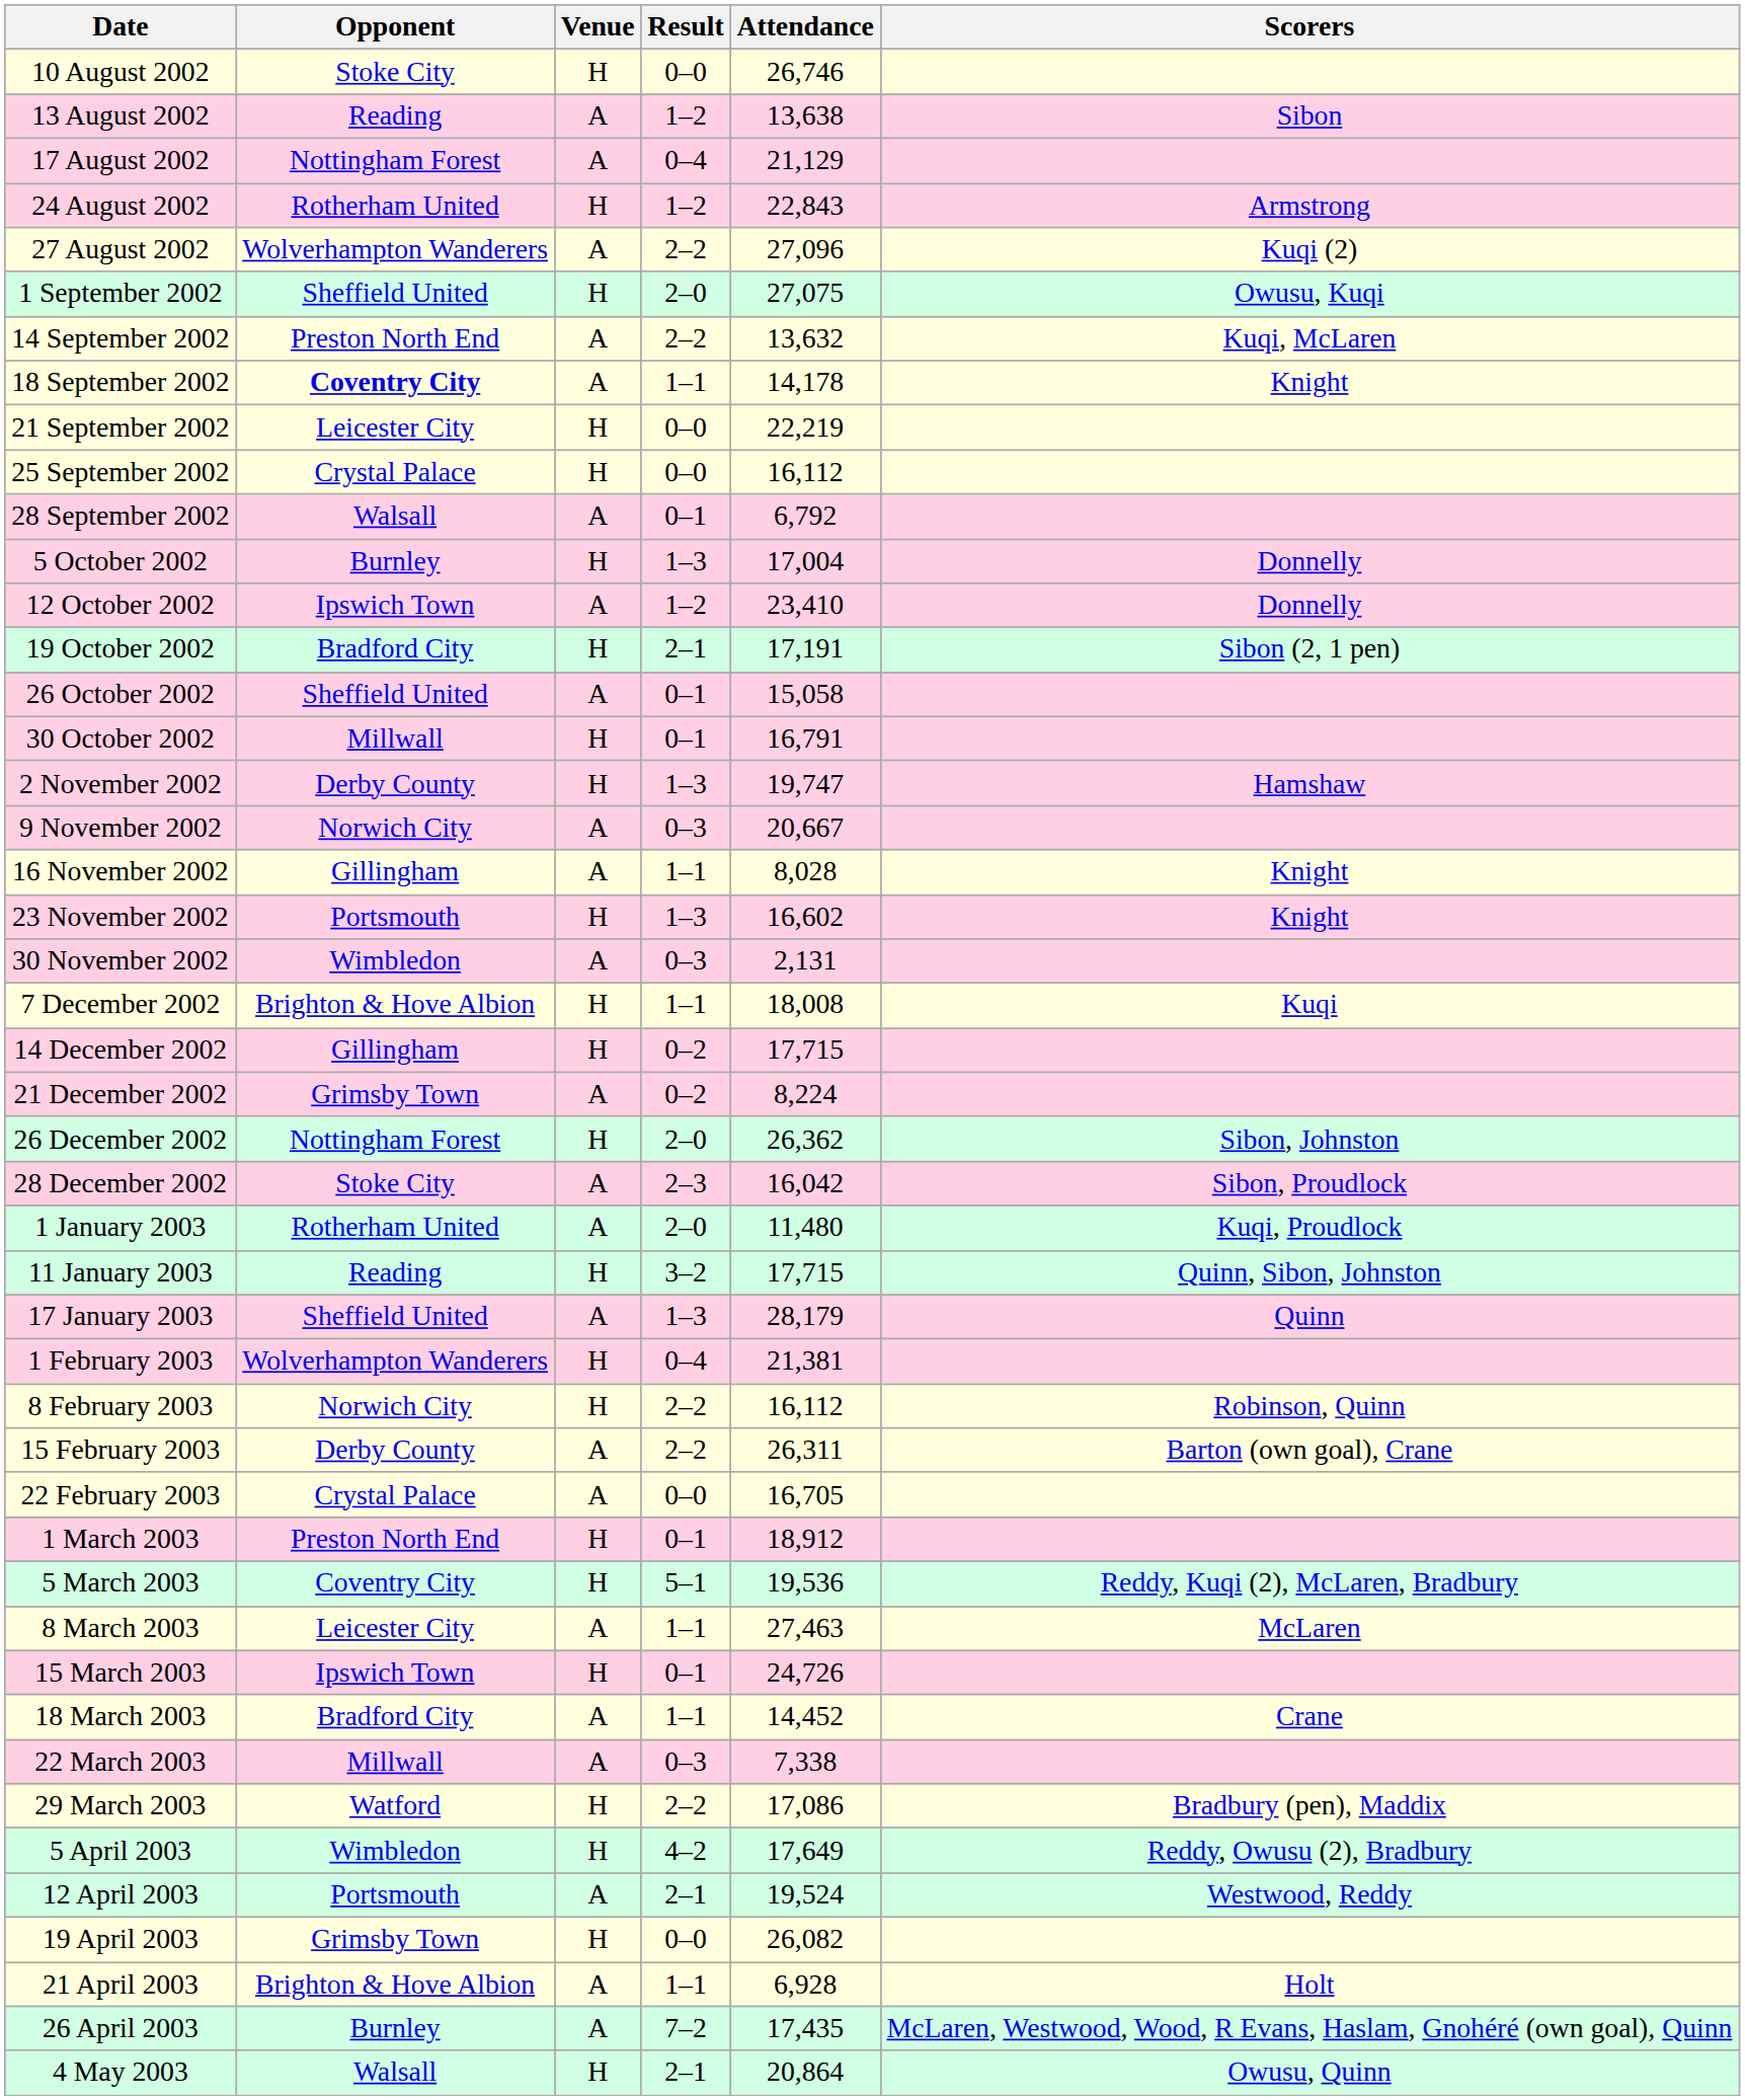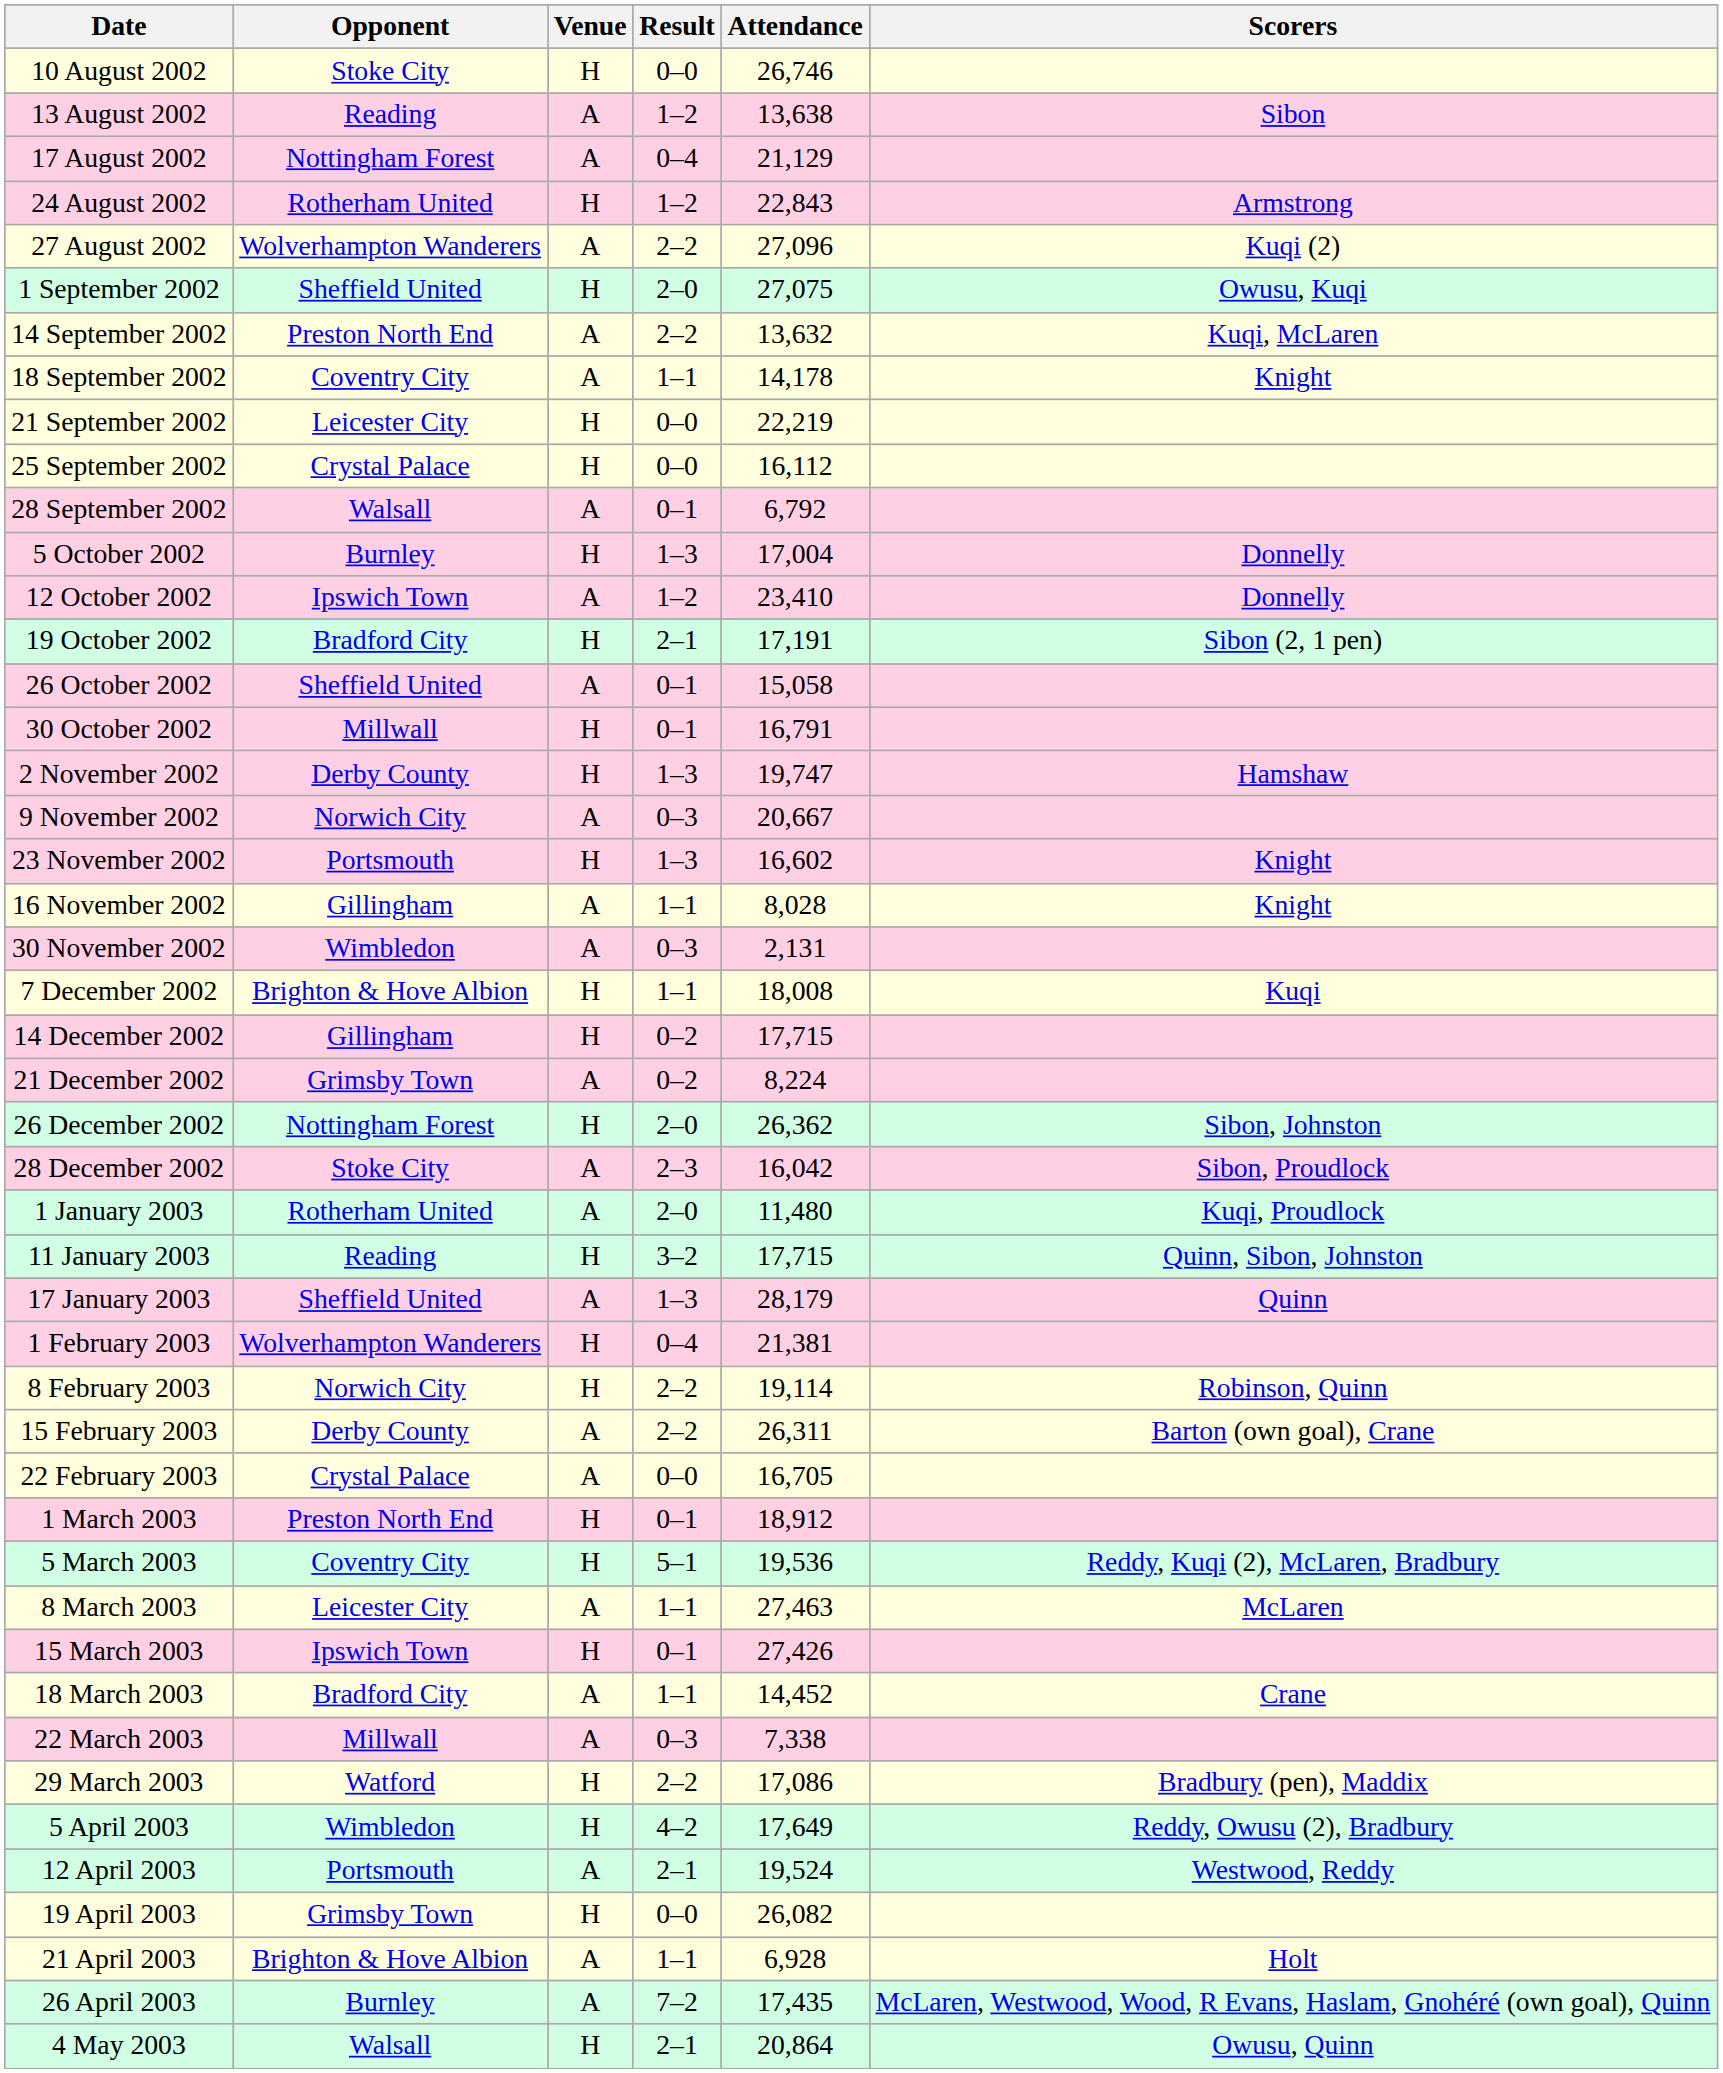 <table class="wikitable sortable" style="font-size:100%; text-align:center">
 <tr>
 <th>Date</th>
 <th>Opponent</th>
 <th>Venue</th>
 <th>Result</th>
 <th>Attendance</th>
 <th>Scorers</th>
 </tr>
 <tr style="background-color: #ffffdd;">
 <td>10 August 2002</td>
 <td><a href='#'>Stoke City</a></td>
 <td>H</td>
 <td>0–0</td>
 <td>26,746</td>
 <td></td>
 </tr>
 <tr style="background-color: #ffd0e3;">
 <td>13 August 2002</td>
 <td><a href='#'>Reading</a></td>
 <td>A</td>
 <td>1–2</td>
 <td>13,638</td>
 <td><a href='#'>Sibon</a></td>
 </tr>
 <tr style="background-color: #ffd0e3;">
 <td>17 August 2002</td>
 <td><a href='#'>Nottingham Forest</a></td>
 <td>A</td>
 <td>0–4</td>
 <td>21,129</td>
 <td></td>
 </tr>
 <tr style="background-color: #ffd0e3;">
 <td>24 August 2002</td>
 <td><a href='#'>Rotherham United</a></td>
 <td>H</td>
 <td>1–2</td>
 <td>22,843</td>
 <td><a href='#'>Armstrong</a></td>
 </tr>
 <tr style="background-color: #ffffdd;">
 <td>27 August 2002</td>
 <td><a href='#'>Wolverhampton Wanderers</a></td>
 <td>A</td>
 <td>2–2</td>
 <td>27,096</td>
 <td><a href='#'>Kuqi</a> (2)</td>
 </tr>
 <tr style="background-color: #d0ffe3;">
 <td>1 September 2002</td>
 <td><a href='#'>Sheffield United</a></td>
 <td>H</td>
 <td>2–0</td>
 <td>27,075</td>
 <td><a href='#'>Owusu</a>, <a href='#'>Kuqi</a></td>
 </tr>
 <tr style="background-color: #ffffdd;">
 <td>14 September 2002</td>
 <td><a href='#'>Preston North End</a></td>
 <td>A</td>
 <td>2–2</td>
 <td>13,632</td>
 <td><a href='#'>Kuqi</a>, <a href='#'>McLaren</a></td>
 </tr>
 <tr style="background-color: #ffffdd;">
 <td>18 September 2002</td>
-<td><strong><a href='#'>Coventry City</a></strong></td>
+<td><a href='#'>Coventry City</a></td>
 <td>A</td>
 <td>1–1</td>
 <td>14,178</td>
 <td><a href='#'>Knight</a></td>
 </tr>
 <tr style="background-color: #ffffdd;">
 <td>21 September 2002</td>
 <td><a href='#'>Leicester City</a></td>
 <td>H</td>
 <td>0–0</td>
 <td>22,219</td>
 <td></td>
 </tr>
 <tr style="background-color: #ffffdd;">
 <td>25 September 2002</td>
 <td><a href='#'>Crystal Palace</a></td>
 <td>H</td>
 <td>0–0</td>
 <td>16,112</td>
 <td></td>
 </tr>
 <tr style="background-color: #ffd0e3;">
 <td>28 September 2002</td>
 <td><a href='#'>Walsall</a></td>
 <td>A</td>
 <td>0–1</td>
 <td>6,792</td>
 <td></td>
 </tr>
 <tr style="background-color: #ffd0e3;">
 <td>5 October 2002</td>
 <td><a href='#'>Burnley</a></td>
 <td>H</td>
 <td>1–3</td>
 <td>17,004</td>
 <td><a href='#'>Donnelly</a></td>
 </tr>
 <tr style="background-color: #ffd0e3;">
 <td>12 October 2002</td>
 <td><a href='#'>Ipswich Town</a></td>
 <td>A</td>
 <td>1–2</td>
 <td>23,410</td>
 <td><a href='#'>Donnelly</a></td>
 </tr>
 <tr style="background-color: #d0ffe3;">
 <td>19 October 2002</td>
 <td><a href='#'>Bradford City</a></td>
 <td>H</td>
 <td>2–1</td>
 <td>17,191</td>
 <td><a href='#'>Sibon</a> (2, 1 pen)</td>
 </tr>
 <tr style="background-color: #ffd0e3;">
 <td>26 October 2002</td>
 <td><a href='#'>Sheffield United</a></td>
 <td>A</td>
 <td>0–1</td>
 <td>15,058</td>
 <td></td>
 </tr>
 <tr style="background-color: #ffd0e3;">
 <td>30 October 2002</td>
 <td><a href='#'>Millwall</a></td>
 <td>H</td>
 <td>0–1</td>
 <td>16,791</td>
 <td></td>
 </tr>
 <tr style="background-color: #ffd0e3;">
 <td>2 November 2002</td>
 <td><a href='#'>Derby County</a></td>
 <td>H</td>
 <td>1–3</td>
 <td>19,747</td>
 <td><a href='#'>Hamshaw</a></td>
 </tr>
 <tr style="background-color: #ffd0e3;">
 <td>9 November 2002</td>
 <td><a href='#'>Norwich City</a></td>
 <td>A</td>
 <td>0–3</td>
 <td>20,667</td>
 <td></td>
 </tr>
+<tr style="background-color: #ffd0e3;">
+<td>23 November 2002</td>
+<td><a href='#'>Portsmouth</a></td>
+<td>H</td>
+<td>1–3</td>
+<td>16,602</td>
+<td><a href='#'>Knight</a></td>
+</tr>
 <tr style="background-color: #ffffdd;">
 <td>16 November 2002</td>
 <td><a href='#'>Gillingham</a></td>
 <td>A</td>
 <td>1–1</td>
 <td>8,028</td>
-<td><a href='#'>Knight</a></td>
-</tr>
-<tr style="background-color: #ffd0e3;">
-<td>23 November 2002</td>
-<td><a href='#'>Portsmouth</a></td>
-<td>H</td>
-<td>1–3</td>
-<td>16,602</td>
 <td><a href='#'>Knight</a></td>
 </tr>
 <tr style="background-color: #ffd0e3;">
 <td>30 November 2002</td>
 <td><a href='#'>Wimbledon</a></td>
 <td>A</td>
 <td>0–3</td>
 <td>2,131</td>
 <td></td>
 </tr>
 <tr style="background-color: #ffffdd;">
 <td>7 December 2002</td>
 <td><a href='#'>Brighton & Hove Albion</a></td>
 <td>H</td>
 <td>1–1</td>
 <td>18,008</td>
 <td><a href='#'>Kuqi</a></td>
 </tr>
 <tr style="background-color: #ffd0e3;">
 <td>14 December 2002</td>
 <td><a href='#'>Gillingham</a></td>
 <td>H</td>
 <td>0–2</td>
 <td>17,715</td>
 <td></td>
 </tr>
 <tr style="background-color: #ffd0e3;">
 <td>21 December 2002</td>
 <td><a href='#'>Grimsby Town</a></td>
 <td>A</td>
 <td>0–2</td>
 <td>8,224</td>
 <td></td>
 </tr>
 <tr style="background-color: #d0ffe3;">
 <td>26 December 2002</td>
 <td><a href='#'>Nottingham Forest</a></td>
 <td>H</td>
 <td>2–0</td>
 <td>26,362</td>
 <td><a href='#'>Sibon</a>, <a href='#'>Johnston</a></td>
 </tr>
 <tr style="background-color: #ffd0e3;">
 <td>28 December 2002</td>
 <td><a href='#'>Stoke City</a></td>
 <td>A</td>
 <td>2–3</td>
 <td>16,042</td>
 <td><a href='#'>Sibon</a>, <a href='#'>Proudlock</a></td>
 </tr>
 <tr style="background-color: #d0ffe3;">
 <td>1 January 2003</td>
 <td><a href='#'>Rotherham United</a></td>
 <td>A</td>
 <td>2–0</td>
 <td>11,480</td>
 <td><a href='#'>Kuqi</a>, <a href='#'>Proudlock</a></td>
 </tr>
 <tr style="background-color: #d0ffe3;">
 <td>11 January 2003</td>
 <td><a href='#'>Reading</a></td>
 <td>H</td>
 <td>3–2</td>
 <td>17,715</td>
 <td><a href='#'>Quinn</a>, <a href='#'>Sibon</a>, <a href='#'>Johnston</a></td>
 </tr>
 <tr style="background-color: #ffd0e3;">
 <td>17 January 2003</td>
 <td><a href='#'>Sheffield United</a></td>
 <td>A</td>
 <td>1–3</td>
 <td>28,179</td>
 <td><a href='#'>Quinn</a></td>
 </tr>
 <tr style="background-color: #ffd0e3;">
 <td>1 February 2003</td>
 <td><a href='#'>Wolverhampton Wanderers</a></td>
 <td>H</td>
 <td>0–4</td>
 <td>21,381</td>
 <td></td>
 </tr>
 <tr style="background-color: #ffffdd;">
 <td>8 February 2003</td>
 <td><a href='#'>Norwich City</a></td>
 <td>H</td>
 <td>2–2</td>
-<td>16,112</td>
+<td>19,114</td>
 <td><a href='#'>Robinson</a>, <a href='#'>Quinn</a></td>
 </tr>
 <tr style="background-color: #ffffdd;">
 <td>15 February 2003</td>
 <td><a href='#'>Derby County</a></td>
 <td>A</td>
 <td>2–2</td>
 <td>26,311</td>
 <td><a href='#'>Barton</a> (own goal), <a href='#'>Crane</a></td>
 </tr>
 <tr style="background-color: #ffffdd;">
 <td>22 February 2003</td>
 <td><a href='#'>Crystal Palace</a></td>
 <td>A</td>
 <td>0–0</td>
 <td>16,705</td>
 <td></td>
 </tr>
 <tr style="background-color: #ffd0e3;">
 <td>1 March 2003</td>
 <td><a href='#'>Preston North End</a></td>
 <td>H</td>
 <td>0–1</td>
 <td>18,912</td>
 <td></td>
 </tr>
 <tr style="background-color: #d0ffe3;">
 <td>5 March 2003</td>
 <td><a href='#'>Coventry City</a></td>
 <td>H</td>
 <td>5–1</td>
 <td>19,536</td>
 <td><a href='#'>Reddy</a>, <a href='#'>Kuqi</a> (2), <a href='#'>McLaren</a>, <a href='#'>Bradbury</a></td>
 </tr>
 <tr style="background-color: #ffffdd;">
 <td>8 March 2003</td>
 <td><a href='#'>Leicester City</a></td>
 <td>A</td>
 <td>1–1</td>
 <td>27,463</td>
 <td><a href='#'>McLaren</a></td>
 </tr>
 <tr style="background-color: #ffd0e3;">
 <td>15 March 2003</td>
 <td><a href='#'>Ipswich Town</a></td>
 <td>H</td>
 <td>0–1</td>
-<td>24,726</td>
+<td>27,426</td>
 <td></td>
 </tr>
 <tr style="background-color: #ffffdd;">
 <td>18 March 2003</td>
 <td><a href='#'>Bradford City</a></td>
 <td>A</td>
 <td>1–1</td>
 <td>14,452</td>
 <td><a href='#'>Crane</a></td>
 </tr>
 <tr style="background-color: #ffd0e3;">
 <td>22 March 2003</td>
 <td><a href='#'>Millwall</a></td>
 <td>A</td>
 <td>0–3</td>
 <td>7,338</td>
 <td></td>
 </tr>
 <tr style="background-color: #ffffdd;">
 <td>29 March 2003</td>
 <td><a href='#'>Watford</a></td>
 <td>H</td>
 <td>2–2</td>
 <td>17,086</td>
 <td><a href='#'>Bradbury</a> (pen), <a href='#'>Maddix</a></td>
 </tr>
 <tr style="background-color: #d0ffe3;">
 <td>5 April 2003</td>
 <td><a href='#'>Wimbledon</a></td>
 <td>H</td>
 <td>4–2</td>
 <td>17,649</td>
 <td><a href='#'>Reddy</a>, <a href='#'>Owusu</a> (2), <a href='#'>Bradbury</a></td>
 </tr>
 <tr style="background-color: #d0ffe3;">
 <td>12 April 2003</td>
 <td><a href='#'>Portsmouth</a></td>
 <td>A</td>
 <td>2–1</td>
 <td>19,524</td>
 <td><a href='#'>Westwood</a>, <a href='#'>Reddy</a></td>
 </tr>
 <tr style="background-color: #ffffdd;">
 <td>19 April 2003</td>
 <td><a href='#'>Grimsby Town</a></td>
 <td>H</td>
 <td>0–0</td>
 <td>26,082</td>
 <td></td>
 </tr>
 <tr style="background-color: #ffffdd;">
 <td>21 April 2003</td>
 <td><a href='#'>Brighton & Hove Albion</a></td>
 <td>A</td>
 <td>1–1</td>
 <td>6,928</td>
 <td><a href='#'>Holt</a></td>
 </tr>
 <tr style="background-color: #d0ffe3;">
 <td>26 April 2003</td>
 <td><a href='#'>Burnley</a></td>
 <td>A</td>
 <td>7–2</td>
 <td>17,435</td>
 <td><a href='#'>McLaren</a>, <a href='#'>Westwood</a>, <a href='#'>Wood</a>, <a href='#'>R Evans</a>, <a href='#'>Haslam</a>, <a href='#'>Gnohéré</a> (own goal), <a href='#'>Quinn</a></td>
 </tr>
 <tr style="background-color: #d0ffe3;">
 <td>4 May 2003</td>
 <td><a href='#'>Walsall</a></td>
 <td>H</td>
 <td>2–1</td>
 <td>20,864</td>
 <td><a href='#'>Owusu</a>, <a href='#'>Quinn</a></td>
 </tr>
 </table>
